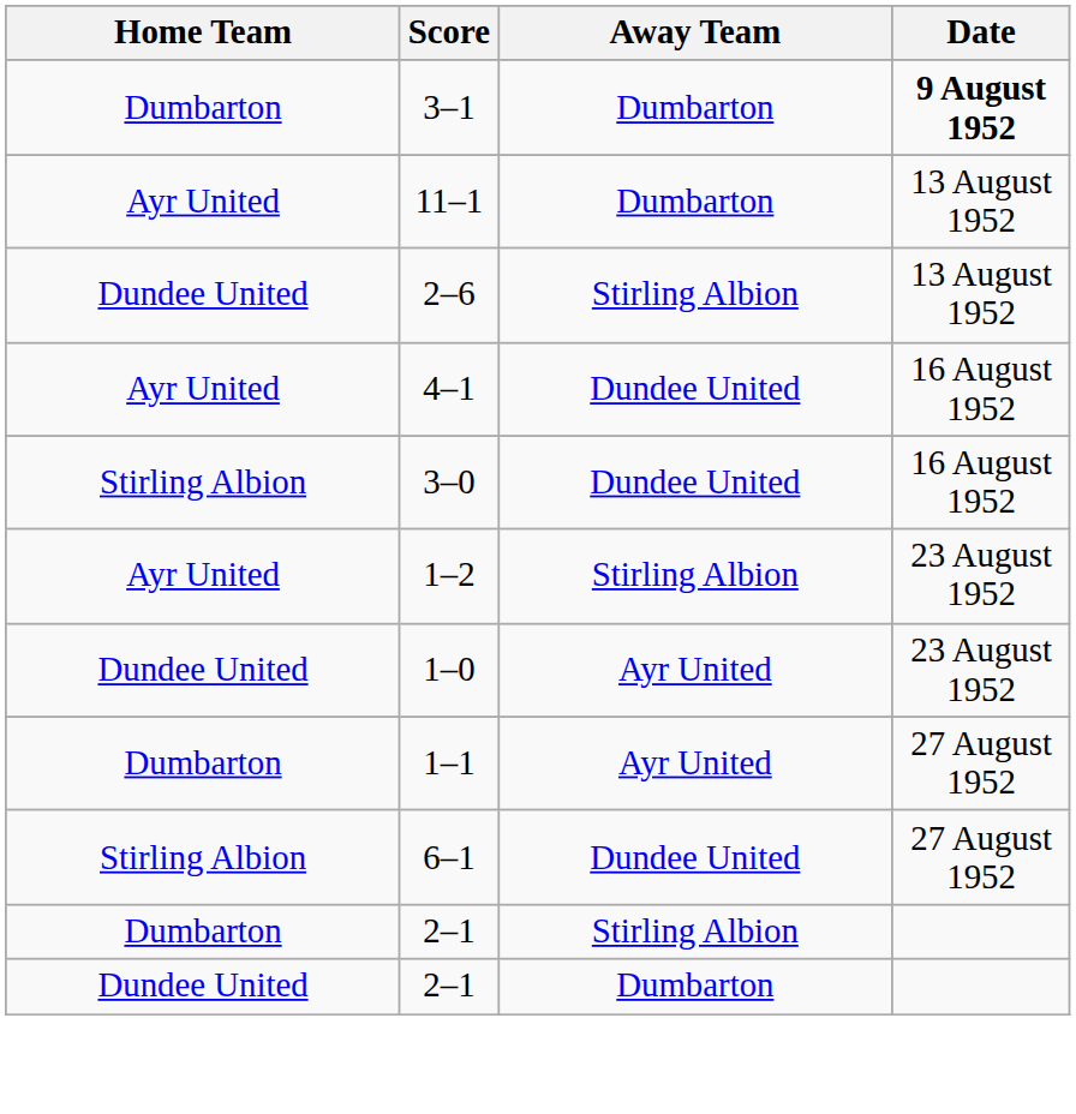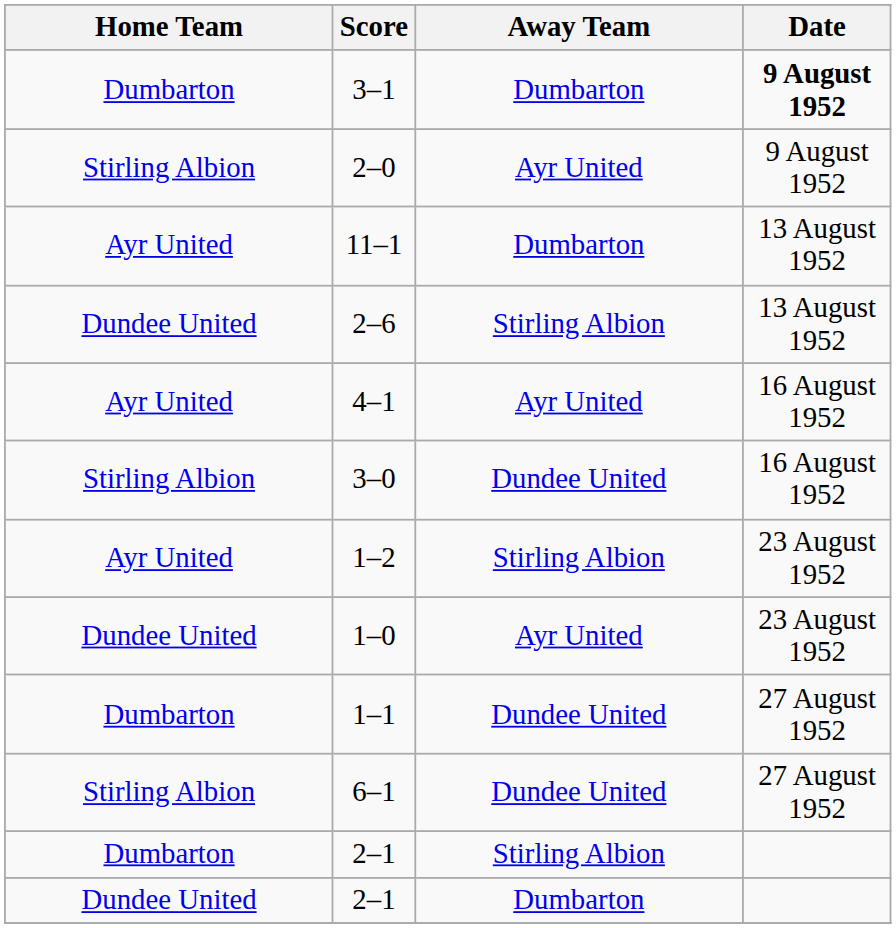 <table class="wikitable" style="text-align:center;">
 <tr>
 <th width=175>Home Team</th>
 <th width=20>Score</th>
 <th width=175>Away Team</th>
 <th width= 75>Date</th>
 </tr>
 <tr>
 <td><a href='#'>Dumbarton</a></td>
 <td>3–1</td>
 <td><a href='#'>Dumbarton</a></td>
 <td><strong>9 August 1952</strong></td>
+</tr>
+<tr>
+<td><a href='#'>Stirling Albion</a></td>
+<td>2–0</td>
+<td><a href='#'>Ayr United</a></td>
+<td>9 August 1952</td>
 </tr>
 <tr>
 <td><a href='#'>Ayr United</a></td>
 <td>11–1</td>
 <td><a href='#'>Dumbarton</a></td>
 <td>13 August 1952</td>
 </tr>
 <tr>
 <td><a href='#'>Dundee United</a></td>
 <td>2–6</td>
 <td><a href='#'>Stirling Albion</a></td>
 <td>13 August 1952</td>
 </tr>
 <tr>
 <td><a href='#'>Ayr United</a></td>
 <td>4–1</td>
-<td><a href='#'>Dundee United</a></td>
+<td><a href='#'>Ayr United</a></td>
 <td>16 August 1952</td>
 </tr>
 <tr>
 <td><a href='#'>Stirling Albion</a></td>
 <td>3–0</td>
 <td><a href='#'>Dundee United</a></td>
 <td>16 August 1952</td>
 </tr>
 <tr>
 <td><a href='#'>Ayr United</a></td>
 <td>1–2</td>
 <td><a href='#'>Stirling Albion</a></td>
 <td>23 August 1952</td>
 </tr>
 <tr>
 <td><a href='#'>Dundee United</a></td>
 <td>1–0</td>
 <td><a href='#'>Ayr United</a></td>
 <td>23 August 1952</td>
 </tr>
 <tr>
 <td><a href='#'>Dumbarton</a></td>
 <td>1–1</td>
-<td><a href='#'>Ayr United</a></td>
+<td><a href='#'>Dundee United</a></td>
 <td>27 August 1952</td>
 </tr>
 <tr>
 <td><a href='#'>Stirling Albion</a></td>
 <td>6–1</td>
 <td><a href='#'>Dundee United</a></td>
 <td>27 August 1952</td>
 </tr>
 <tr>
 <td><a href='#'>Dumbarton</a></td>
 <td>2–1</td>
 <td><a href='#'>Stirling Albion</a></td>
 <td></td>
 </tr>
 <tr>
 <td><a href='#'>Dundee United</a></td>
 <td>2–1</td>
 <td><a href='#'>Dumbarton</a></td>
 <td></td>
 </tr>
 <tr>
 </tr>
 </table>
